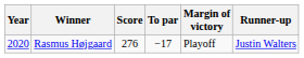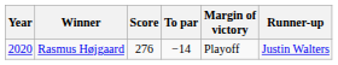 <table class="wikitable" style="font-size:95%">
 <tr>
 <th>Year</th>
 <th>Winner</th>
 <th>Score</th>
 <th>To par</th>
 <th>Margin of<br>victory</th>
 <th>Runner-up</th>
 </tr>
 <tr>
 <td><a href='#'>2020</a></td>
 <td> <a href='#'>Rasmus Højgaard</a></td>
 <td align=center>276</td>
-<td align=center>−17</td>
+<td align=center>−14</td>
 <td>Playoff</td>
 <td> <a href='#'>Justin Walters</a></td>
 </tr>
 </table>
